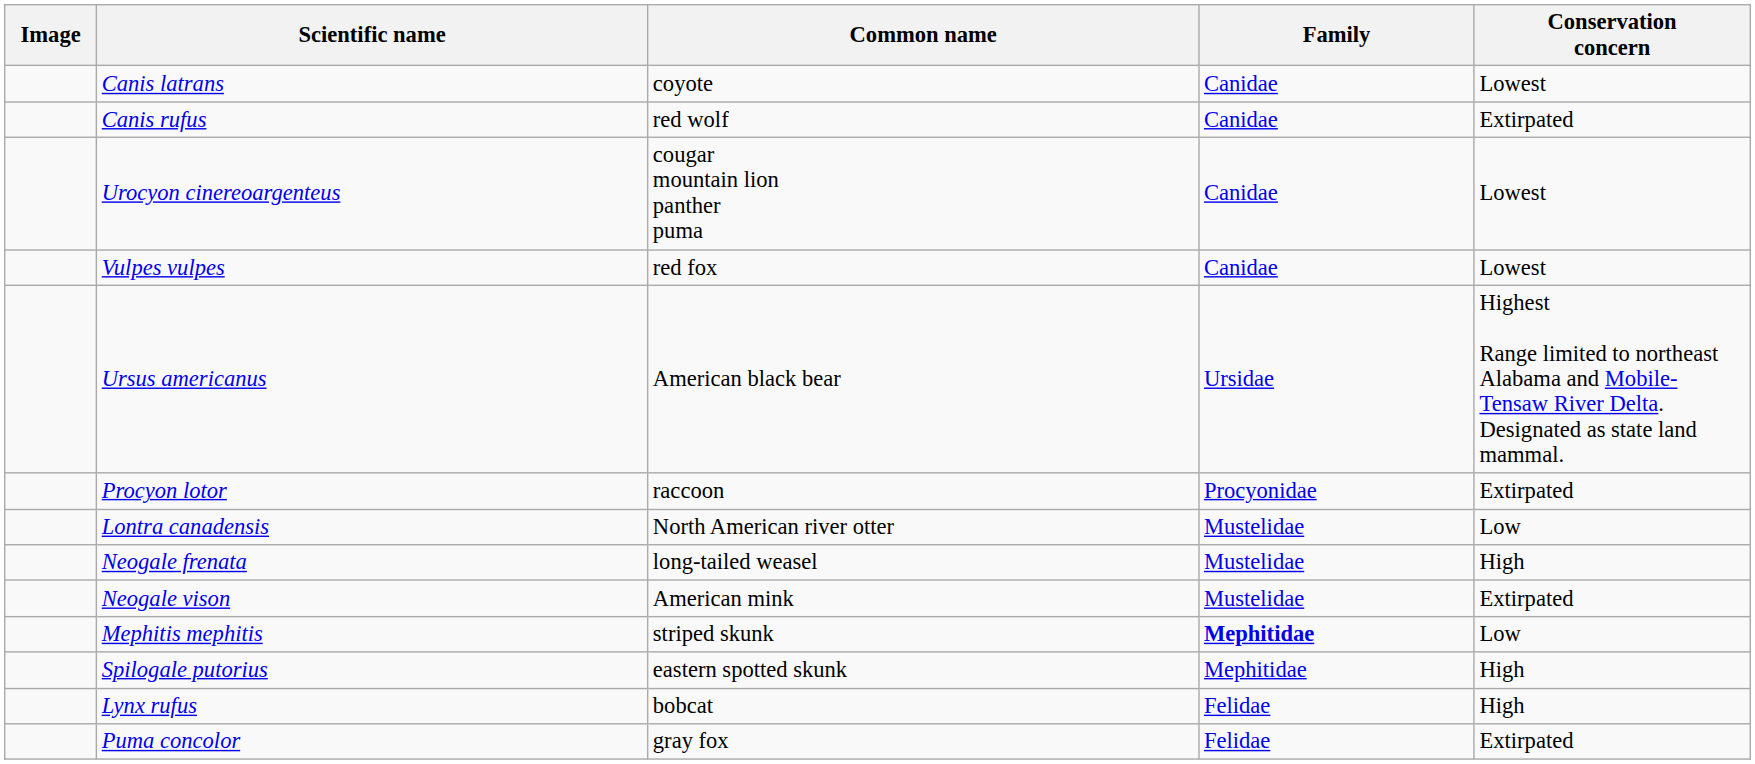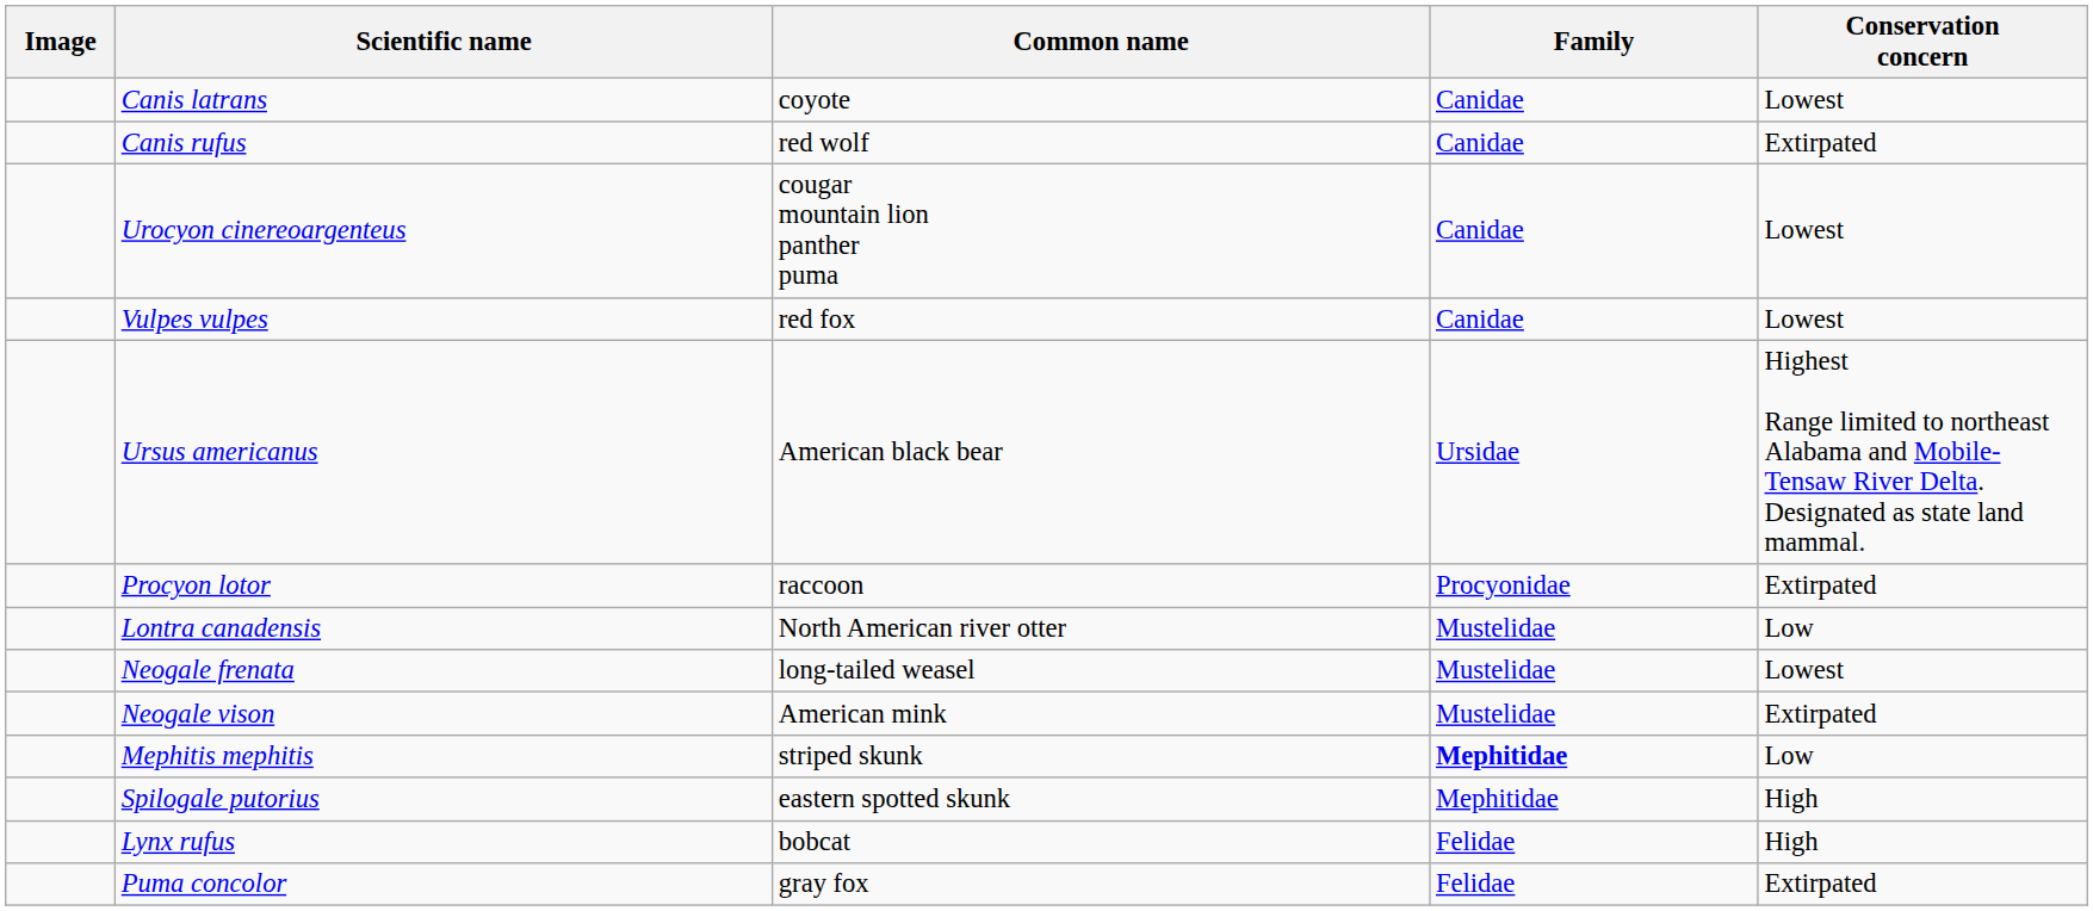 <table class="wikitable sortable" style="width:98%">
 <tr>
 <th width = 5% class="unsortable"><strong>Image</strong></th>
 <th width = 30%><strong>Scientific name</strong></th>
 <th width = 30%><strong>Common name</strong></th>
 <th width = 15%><strong>Family</strong></th>
 <th width = 15%><strong>Conservation<br>concern</strong></th>
 </tr>
 <tr>
 <td></td>
 <td><em><a href='#'>Canis latrans</a></em></td>
 <td>coyote</td>
 <td><a href='#'>Canidae</a></td>
 <td>Lowest</td>
 </tr>
 <tr>
 <td></td>
 <td><em><a href='#'>Canis rufus</a></em></td>
 <td>red wolf</td>
 <td><a href='#'>Canidae</a></td>
 <td>Extirpated</td>
 </tr>
 <tr>
 <td></td>
 <td><em><a href='#'>Urocyon cinereoargenteus</a></em></td>
 <td>cougar<br>mountain lion<br>panther<br>puma<br></td>
 <td><a href='#'>Canidae</a></td>
 <td>Lowest</td>
 </tr>
 <tr>
 <td></td>
 <td><em><a href='#'>Vulpes vulpes</a></em></td>
 <td>red fox</td>
 <td><a href='#'>Canidae</a></td>
 <td>Lowest</td>
 </tr>
 <tr>
 <td></td>
 <td><em><a href='#'>Ursus americanus</a></em></td>
 <td>American black bear</td>
 <td><a href='#'>Ursidae</a></td>
 <td>Highest<br><br>Range limited to northeast Alabama and <a href='#'>Mobile-Tensaw River Delta</a>. <br>Designated as state land mammal.</td>
 </tr>
 <tr>
 <td></td>
 <td><em><a href='#'>Procyon lotor</a></em></td>
 <td>raccoon</td>
 <td><a href='#'>Procyonidae</a></td>
 <td>Extirpated</td>
 </tr>
 <tr>
 <td></td>
 <td><em><a href='#'>Lontra canadensis</a></em></td>
 <td>North American river otter</td>
 <td><a href='#'>Mustelidae</a></td>
 <td>Low</td>
 </tr>
 <tr>
 <td></td>
 <td><em><a href='#'>Neogale frenata</a></em></td>
 <td>long-tailed weasel</td>
 <td><a href='#'>Mustelidae</a></td>
-<td>High</td>
+<td>Lowest</td>
 </tr>
 <tr>
 <td></td>
 <td><em><a href='#'>Neogale vison</a></em></td>
 <td>American mink</td>
 <td><a href='#'>Mustelidae</a></td>
 <td>Extirpated</td>
 </tr>
 <tr>
 <td></td>
 <td><em><a href='#'>Mephitis mephitis</a></em></td>
 <td>striped skunk</td>
 <td><strong><a href='#'>Mephitidae</a></strong></td>
 <td>Low</td>
 </tr>
 <tr>
 <td></td>
 <td><em><a href='#'>Spilogale putorius</a></em></td>
 <td>eastern spotted skunk</td>
 <td><a href='#'>Mephitidae</a></td>
 <td>High</td>
 </tr>
 <tr>
 <td></td>
 <td><em><a href='#'>Lynx rufus</a></em></td>
 <td>bobcat</td>
 <td><a href='#'>Felidae</a></td>
 <td>High</td>
 </tr>
 <tr>
 <td></td>
 <td><em><a href='#'>Puma concolor</a></em></td>
 <td>gray fox</td>
 <td><a href='#'>Felidae</a></td>
 <td>Extirpated</td>
 </tr>
 </table>
